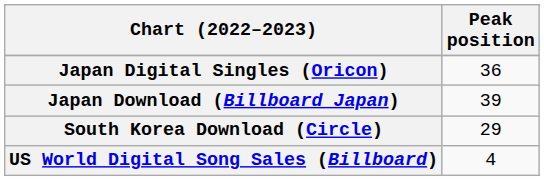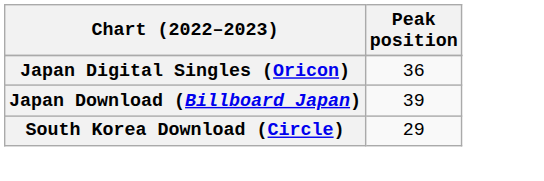 <table class="wikitable sortable plainrowheaders" style="text-align:center">
 <tr>
 <th scope="col">Chart (2022–2023)</th>
 <th scope="col">Peak<br>position</th>
 </tr>
 <tr>
 </tr>
 <tr>
 <th scope="row">Japan Digital Singles (<a href='#'>Oricon</a>)</th>
 <td>36</td>
 </tr>
 <tr>
 <th scope="row">Japan Download (<em><a href='#'>Billboard Japan</a></em>)</th>
 <td>39</td>
 </tr>
 <tr>
 <th scope="row">South Korea Download (<a href='#'>Circle</a>)</th>
 <td>29</td>
 </tr>
-<tr>
-<th scope="row">US <a href='#'>World Digital Song Sales</a> (<em><a href='#'>Billboard</a></em>)</th>
-<td>4</td>
-</tr>
 </table>
